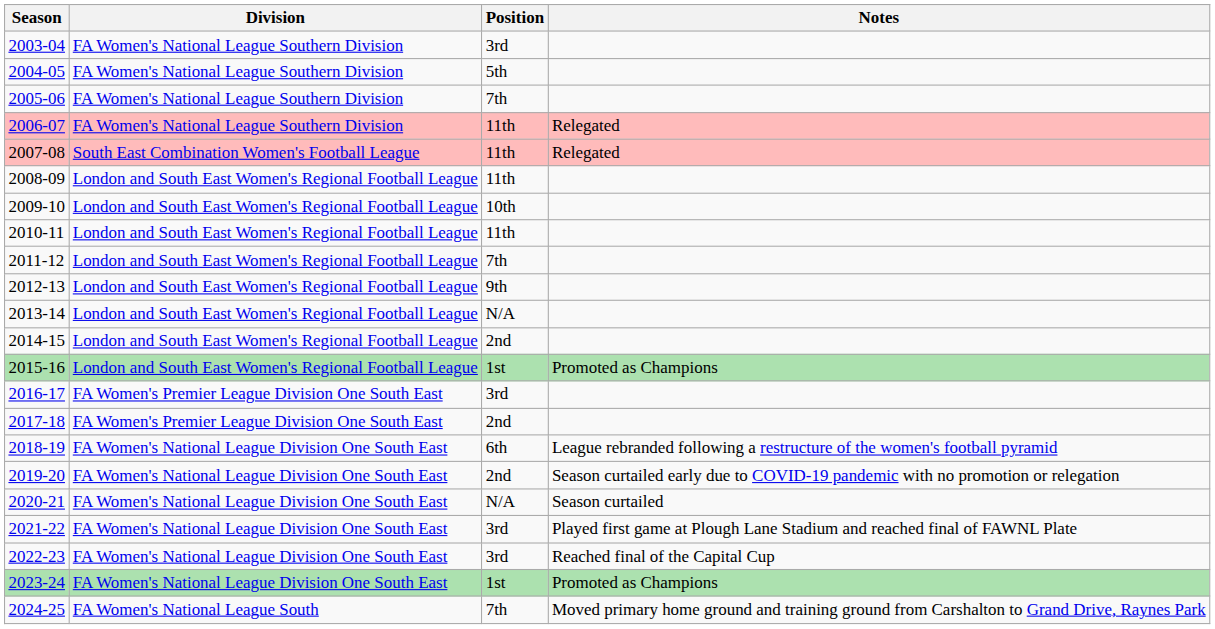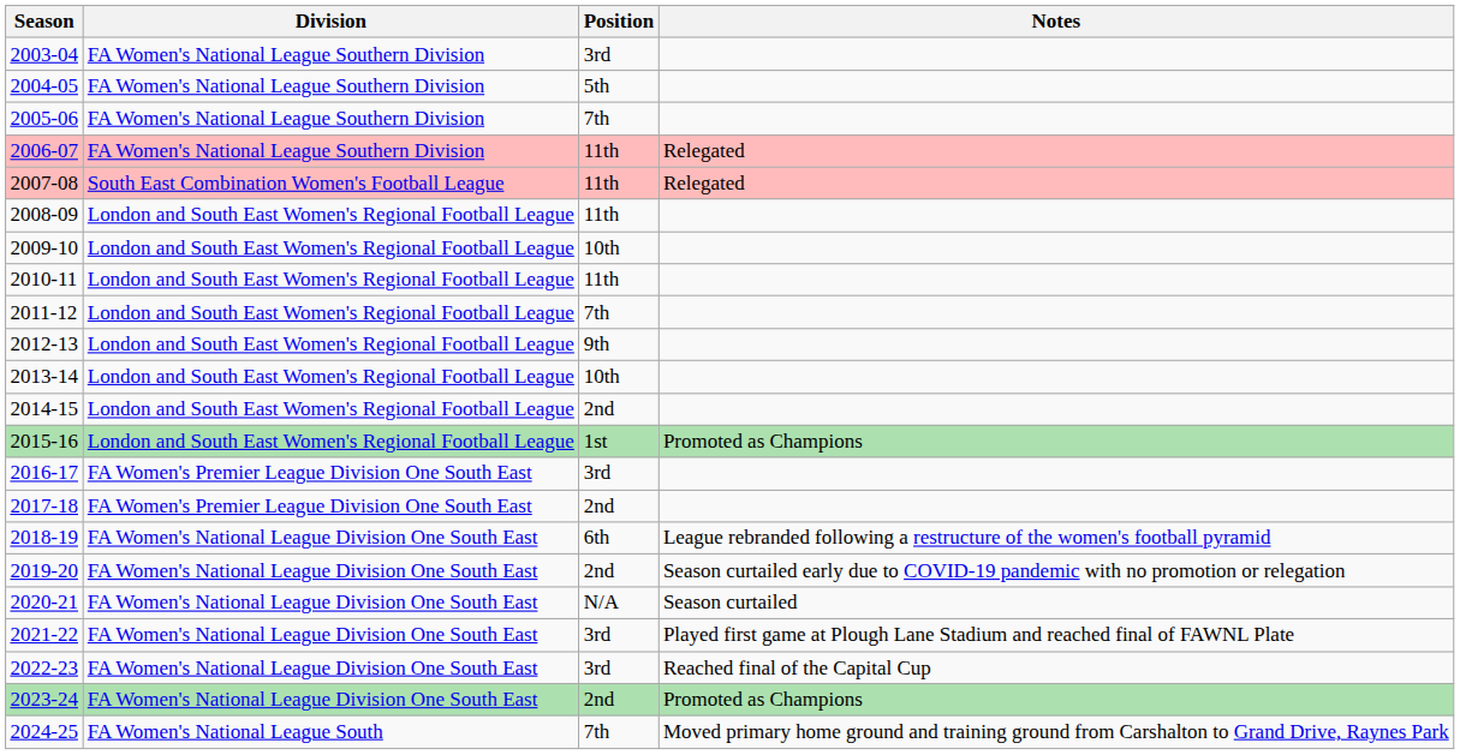 <table class="wikitable">
 <tr>
 <th>Season</th>
 <th>Division</th>
 <th>Position</th>
 <th>Notes</th>
 </tr>
 <tr>
 <td><a href='#'>2003-04</a></td>
 <td><a href='#'>FA Women's National League Southern Division</a></td>
 <td>3rd</td>
 <td></td>
 </tr>
 <tr>
 <td><a href='#'>2004-05</a></td>
 <td><a href='#'>FA Women's National League Southern Division</a></td>
 <td>5th</td>
 <td></td>
 </tr>
 <tr>
 <td><a href='#'>2005-06</a></td>
 <td><a href='#'>FA Women's National League Southern Division</a></td>
 <td>7th</td>
 <td></td>
 </tr>
 <tr bgcolor="#FFBBBB">
 <td><a href='#'>2006-07</a></td>
 <td><a href='#'>FA Women's National League Southern Division</a></td>
 <td>11th</td>
 <td>Relegated</td>
 </tr>
 <tr bgcolor="#FFBBBB">
 <td>2007-08</td>
 <td><a href='#'>South East Combination Women's Football League</a></td>
 <td>11th</td>
 <td>Relegated</td>
 </tr>
 <tr>
 <td>2008-09</td>
 <td><a href='#'>London and South East Women's Regional Football League</a></td>
 <td>11th</td>
 <td></td>
 </tr>
 <tr>
 <td>2009-10</td>
 <td><a href='#'>London and South East Women's Regional Football League</a></td>
 <td>10th</td>
 <td></td>
 </tr>
 <tr>
 <td>2010-11</td>
 <td><a href='#'>London and South East Women's Regional Football League</a></td>
 <td>11th</td>
 <td></td>
 </tr>
 <tr>
 <td>2011-12</td>
 <td><a href='#'>London and South East Women's Regional Football League</a></td>
 <td>7th</td>
 <td></td>
 </tr>
 <tr>
 <td>2012-13</td>
 <td><a href='#'>London and South East Women's Regional Football League</a></td>
 <td>9th</td>
 <td></td>
 </tr>
 <tr>
 <td>2013-14</td>
 <td><a href='#'>London and South East Women's Regional Football League</a></td>
-<td>N/A</td>
+<td>10th</td>
 <td></td>
 </tr>
 <tr>
 <td>2014-15</td>
 <td><a href='#'>London and South East Women's Regional Football League</a></td>
 <td>2nd</td>
 <td></td>
 </tr>
 <tr bgcolor="#ACE1AF">
 <td>2015-16</td>
 <td><a href='#'>London and South East Women's Regional Football League</a></td>
 <td>1st</td>
 <td>Promoted as Champions</td>
 </tr>
 <tr>
 <td><a href='#'>2016-17</a></td>
 <td><a href='#'>FA Women's Premier League Division One South East</a></td>
 <td>3rd</td>
 <td></td>
 </tr>
 <tr>
 <td><a href='#'>2017-18</a></td>
 <td><a href='#'>FA Women's Premier League Division One South East</a></td>
 <td>2nd</td>
 <td></td>
 </tr>
 <tr>
 <td><a href='#'>2018-19</a></td>
 <td><a href='#'>FA Women's National League Division One South East</a></td>
 <td>6th</td>
 <td>League rebranded following a <a href='#'>restructure of the women's football pyramid</a></td>
 </tr>
 <tr>
 <td><a href='#'>2019-20</a></td>
 <td><a href='#'>FA Women's National League Division One South East</a></td>
 <td>2nd</td>
 <td>Season curtailed early due to <a href='#'>COVID-19 pandemic</a> with no promotion or relegation</td>
 </tr>
 <tr>
 <td><a href='#'>2020-21</a></td>
 <td><a href='#'>FA Women's National League Division One South East</a></td>
 <td>N/A</td>
 <td>Season curtailed</td>
 </tr>
 <tr>
 <td><a href='#'>2021-22</a></td>
 <td><a href='#'>FA Women's National League Division One South East</a></td>
 <td>3rd</td>
 <td>Played first game at Plough Lane Stadium and reached final of FAWNL Plate</td>
 </tr>
 <tr>
 <td><a href='#'>2022-23</a></td>
 <td><a href='#'>FA Women's National League Division One South East</a></td>
 <td>3rd</td>
 <td>Reached final of the Capital Cup</td>
 </tr>
 <tr bgcolor="#ACE1AF">
 <td><a href='#'>2023-24</a></td>
 <td><a href='#'>FA Women's National League Division One South East</a></td>
-<td>1st</td>
+<td>2nd</td>
 <td>Promoted as Champions</td>
 </tr>
 <tr>
 <td><a href='#'>2024-25</a></td>
 <td><a href='#'>FA Women's National League South</a></td>
 <td>7th</td>
 <td>Moved primary home ground and training ground from Carshalton to <a href='#'>Grand Drive, Raynes Park</a></td>
 </tr>
 </table>
